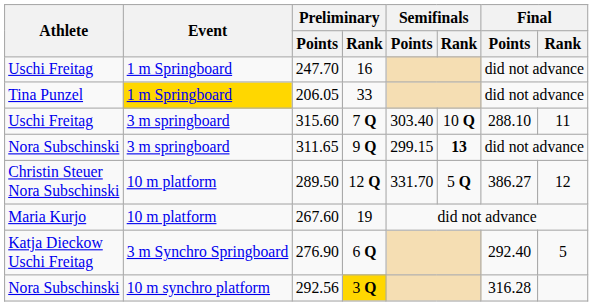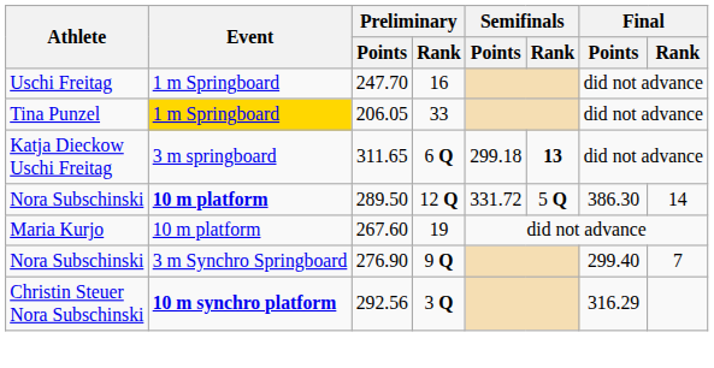 <table class=wikitable style="font-size:90%">
 <tr>
 <th rowspan="2">Athlete</th>
 <th rowspan="2">Event</th>
 <th colspan="2">Preliminary</th>
 <th colspan="2">Semifinals</th>
 <th colspan="2">Final</th>
 </tr>
 <tr>
 <th>Points</th>
 <th>Rank</th>
 <th>Points</th>
 <th>Rank</th>
 <th>Points</th>
 <th>Rank</th>
 </tr>
 <tr>
 <td rowspan="1"><a href='#'>Uschi Freitag</a></td>
 <td><a href='#'>1 m Springboard</a></td>
 <td align=center>247.70</td>
 <td align=center>16</td>
 <td colspan= 2 bgcolor="wheat"></td>
 <td align=center colspan=2>did not advance</td>
 </tr>
 <tr>
 <td rowspan="1"><a href='#'>Tina Punzel</a></td>
 <td style="background: gold;"><a href='#'>1 m Springboard</a></td>
 <td align=center>206.05</td>
 <td align=center>33</td>
 <td colspan= 2 bgcolor="wheat"></td>
 <td align=center colspan=2>did not advance</td>
 </tr>
 <tr>
-<td rowspan="1"><a href='#'>Uschi Freitag</a></td>
-<td><a href='#'>3 m springboard</a></td>
-<td align=center>315.60</td>
-<td align=center>7 <strong>Q</strong></td>
-<td align=center>303.40</td>
-<td align=center>10 <strong>Q</strong></td>
-<td align=center>288.10</td>
-<td align=center>11</td>
-</tr>
-<tr>
-<td rowspan="1"><a href='#'>Nora Subschinski</a></td>
+<td rowspan="1"><a href='#'>Katja Dieckow</a><br><a href='#'>Uschi Freitag</a></td>
 <td><a href='#'>3 m springboard</a></td>
 <td align=center>311.65</td>
-<td align=center>9 <strong>Q</strong></td>
-<td align=center>299.15</td>
+<td align=center>6 <strong>Q</strong></td>
+<td align=center>299.18</td>
 <td align=center><strong>13</strong></td>
 <td align=center colspan=2>did not advance</td>
 </tr>
 <tr>
-<td rowspan="1"><a href='#'>Christin Steuer</a><br><a href='#'>Nora Subschinski</a></td>
-<td><a href='#'>10 m platform</a></td>
+<td rowspan="1"><a href='#'>Nora Subschinski</a></td>
+<td><strong><a href='#'>10 m platform</a></strong></td>
 <td align=center>289.50</td>
 <td align=center>12 <strong>Q</strong></td>
-<td align=center>331.70</td>
+<td align=center>331.72</td>
 <td align=center>5 <strong>Q</strong></td>
-<td align=center>386.27</td>
-<td align=center>12</td>
+<td align=center>386.30</td>
+<td align=center>14</td>
 </tr>
 <tr>
 <td rowspan="1"><a href='#'>Maria Kurjo</a></td>
 <td><a href='#'>10 m platform</a></td>
 <td align=center>267.60</td>
 <td align=center>19</td>
 <td align=center colspan=4>did not advance</td>
 </tr>
 <tr>
-<td rowspan="1"><a href='#'>Katja Dieckow</a><br><a href='#'>Uschi Freitag</a></td>
+<td rowspan="1"><a href='#'>Nora Subschinski</a></td>
 <td><a href='#'>3 m Synchro Springboard</a></td>
 <td align=center>276.90</td>
-<td align=center>6 <strong>Q</strong></td>
+<td align=center>9 <strong>Q</strong></td>
 <td colspan= 2 bgcolor="wheat"></td>
-<td align=center>292.40</td>
-<td align=center>5</td>
+<td align=center>299.40</td>
+<td align=center>7</td>
 </tr>
 <tr>
-<td rowspan="1"><a href='#'>Nora Subschinski</a></td>
-<td><a href='#'>10 m synchro platform</a></td>
+<td rowspan="1"><a href='#'>Christin Steuer</a><br><a href='#'>Nora Subschinski</a></td>
+<td><strong><a href='#'>10 m synchro platform</a></strong></td>
 <td align=center>292.56</td>
-<td align=center style="background: gold;">3 <strong>Q</strong></td>
+<td align=center>3 <strong>Q</strong></td>
 <td colspan= 2 bgcolor="wheat"></td>
-<td align=center>316.28</td>
+<td align=center>316.29</td>
 <td align=center></td>
 </tr>
 </table>
